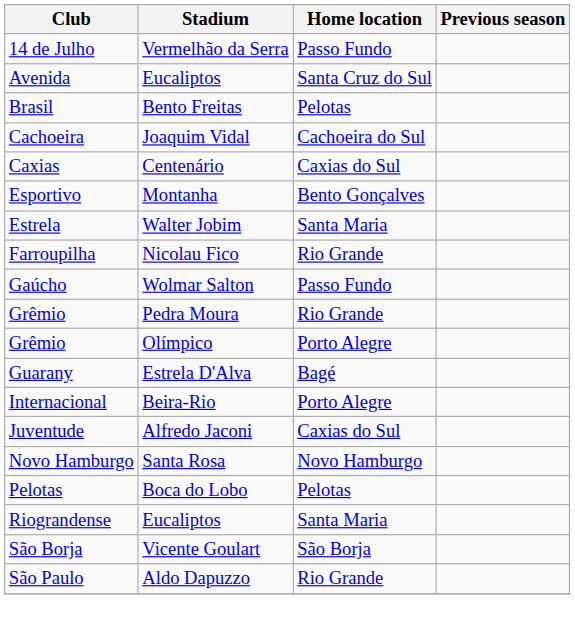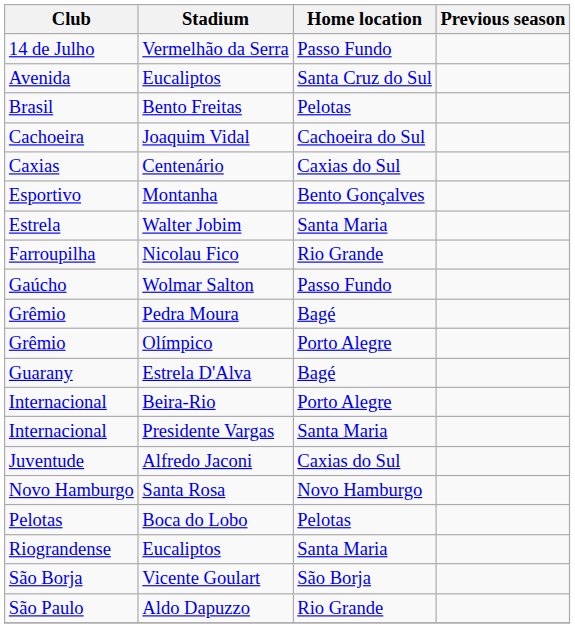 <table class="wikitable sortable">
 <tr>
 <th>Club</th>
 <th>Stadium</th>
 <th>Home location</th>
 <th>Previous season</th>
 </tr>
 <tr>
 <td><a href='#'>14 de Julho</a></td>
 <td><a href='#'>Vermelhão da Serra</a></td>
 <td><a href='#'>Passo Fundo</a></td>
 <td></td>
 </tr>
 <tr>
 <td><a href='#'>Avenida</a></td>
 <td><a href='#'>Eucaliptos</a></td>
 <td><a href='#'>Santa Cruz do Sul</a></td>
 <td></td>
 </tr>
 <tr>
 <td><a href='#'>Brasil</a></td>
 <td><a href='#'>Bento Freitas</a></td>
 <td><a href='#'>Pelotas</a></td>
 <td></td>
 </tr>
 <tr>
 <td><a href='#'>Cachoeira</a></td>
 <td><a href='#'>Joaquim Vidal</a></td>
 <td><a href='#'>Cachoeira do Sul</a></td>
 <td></td>
 </tr>
 <tr>
 <td><a href='#'>Caxias</a></td>
 <td><a href='#'>Centenário</a></td>
 <td><a href='#'>Caxias do Sul</a></td>
 <td></td>
 </tr>
 <tr>
 <td><a href='#'>Esportivo</a></td>
 <td><a href='#'>Montanha</a></td>
 <td><a href='#'>Bento Gonçalves</a></td>
 <td></td>
 </tr>
 <tr>
 <td><a href='#'>Estrela</a></td>
 <td><a href='#'>Walter Jobim</a></td>
 <td><a href='#'>Santa Maria</a></td>
 <td></td>
 </tr>
 <tr>
 <td><a href='#'>Farroupilha</a></td>
 <td><a href='#'>Nicolau Fico</a></td>
 <td><a href='#'>Rio Grande</a></td>
 <td></td>
 </tr>
 <tr>
 <td><a href='#'>Gaúcho</a></td>
 <td><a href='#'>Wolmar Salton</a></td>
 <td><a href='#'>Passo Fundo</a></td>
 <td></td>
 </tr>
 <tr>
 <td><a href='#'>Grêmio</a></td>
 <td><a href='#'>Pedra Moura</a></td>
-<td><a href='#'>Rio Grande</a></td>
+<td><a href='#'>Bagé</a></td>
 <td></td>
 </tr>
 <tr>
 <td><a href='#'>Grêmio</a></td>
 <td><a href='#'>Olímpico</a></td>
 <td><a href='#'>Porto Alegre</a></td>
 <td></td>
 </tr>
 <tr>
 <td><a href='#'>Guarany</a></td>
 <td><a href='#'>Estrela D'Alva</a></td>
 <td><a href='#'>Bagé</a></td>
 <td></td>
 </tr>
 <tr>
 <td><a href='#'>Internacional</a></td>
 <td><a href='#'>Beira-Rio</a></td>
 <td><a href='#'>Porto Alegre</a></td>
+<td></td>
+</tr>
+<tr>
+<td><a href='#'>Internacional</a></td>
+<td><a href='#'>Presidente Vargas</a></td>
+<td><a href='#'>Santa Maria</a></td>
 <td></td>
 </tr>
 <tr>
 <td><a href='#'>Juventude</a></td>
 <td><a href='#'>Alfredo Jaconi</a></td>
 <td><a href='#'>Caxias do Sul</a></td>
 <td></td>
 </tr>
 <tr>
 <td><a href='#'>Novo Hamburgo</a></td>
 <td><a href='#'>Santa Rosa</a></td>
 <td><a href='#'>Novo Hamburgo</a></td>
 <td></td>
 </tr>
 <tr>
 <td><a href='#'>Pelotas</a></td>
 <td><a href='#'>Boca do Lobo</a></td>
 <td><a href='#'>Pelotas</a></td>
 <td></td>
 </tr>
 <tr>
 <td><a href='#'>Riograndense</a></td>
 <td><a href='#'>Eucaliptos</a></td>
 <td><a href='#'>Santa Maria</a></td>
 <td></td>
 </tr>
 <tr>
 <td><a href='#'>São Borja</a></td>
 <td><a href='#'>Vicente Goulart</a></td>
 <td><a href='#'>São Borja</a></td>
 <td></td>
 </tr>
 <tr>
 <td><a href='#'>São Paulo</a></td>
 <td><a href='#'>Aldo Dapuzzo</a></td>
 <td><a href='#'>Rio Grande</a></td>
 <td></td>
 </tr>
 <tr>
 </tr>
 </table>
